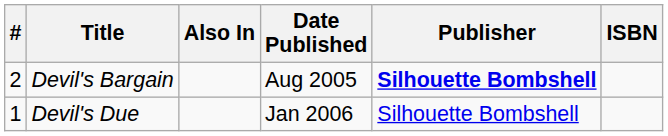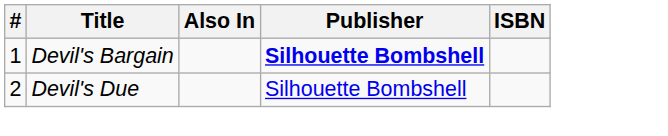 <table class="wikitable">
 <tr>
 <th>#</th>
 <th>Title</th>
 <th>Also In</th>
-<th>Date<br>Published</th>
 <th>Publisher</th>
 <th>ISBN</th>
 </tr>
 <tr>
-<td>2</td>
+<td>1</td>
 <td><em>Devil's Bargain</em></td>
 <td></td>
-<td>Aug 2005</td>
 <td><strong><a href='#'>Silhouette Bombshell</a></strong></td>
 <td></td>
 </tr>
 <tr>
-<td>1</td>
+<td>2</td>
 <td><em>Devil's Due</em></td>
 <td></td>
-<td>Jan 2006</td>
 <td><a href='#'>Silhouette Bombshell</a></td>
 <td></td>
 </tr>
 </table>
